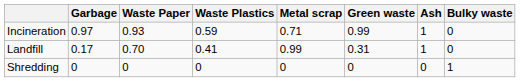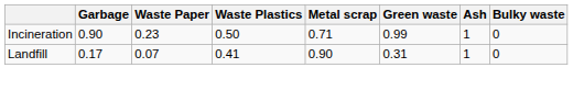 <table class="wikitable">
 <tr>
 <th></th>
 <th>Garbage</th>
 <th>Waste Paper</th>
 <th>Waste Plastics</th>
 <th>Metal scrap</th>
 <th>Green waste</th>
 <th>Ash</th>
 <th>Bulky waste</th>
 </tr>
 <tr>
 <td>Incineration</td>
-<td>0.97</td>
-<td>0.93</td>
-<td>0.59</td>
+<td>0.90</td>
+<td>0.23</td>
+<td>0.50</td>
 <td>0.71</td>
 <td>0.99</td>
 <td>1</td>
 <td>0</td>
 </tr>
 <tr>
 <td>Landfill</td>
 <td>0.17</td>
-<td>0.70</td>
+<td>0.07</td>
 <td>0.41</td>
-<td>0.99</td>
+<td>0.90</td>
 <td>0.31</td>
 <td>1</td>
 <td>0</td>
 </tr>
-<tr>
-<td>Shredding</td>
-<td>0</td>
-<td>0</td>
-<td>0</td>
-<td>0</td>
-<td>0</td>
-<td>0</td>
-<td>1</td>
-</tr>
 </table>
